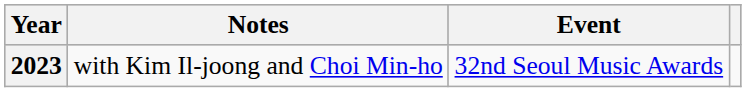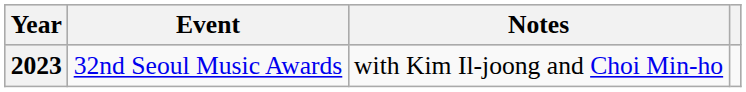 <table class="wikitable plainrowheaders">
 <tr>
 <th scope="col">Year</th>
+<th scope="col">Event</th>
 <th scope="col">Notes</th>
-<th scope="col">Event</th>
 <th scope="col" class="unsortable"></th>
 </tr>
 <tr>
 <th scope="row">2023</th>
+<td><a href='#'>32nd Seoul Music Awards</a></td>
 <td>with Kim Il-joong and <a href='#'>Choi Min-ho</a></td>
-<td><a href='#'>32nd Seoul Music Awards</a></td>
 <td style="text-align:center"></td>
 </tr>
 </table>
